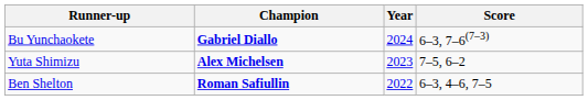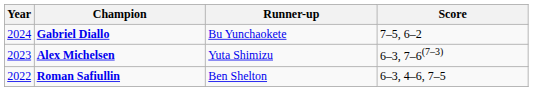 <table class="wikitable" style="font-size:90%">
 <tr>
+<th>Year</th>
+<th style="width:200px;">Champion</th>
 <th style="width:200px;">Runner-up</th>
-<th style="width:200px;">Champion</th>
-<th>Year</th>
 <th style="width:175px;">Score</th>
 </tr>
 <tr>
+<td><a href='#'>2024</a></td>
+<td> <strong><a href='#'>Gabriel Diallo</a></strong></td>
 <td> <a href='#'>Bu Yunchaokete</a></td>
-<td> <strong><a href='#'>Gabriel Diallo</a></strong></td>
-<td><a href='#'>2024</a></td>
+<td>7–5, 6–2</td>
+</tr>
+<tr>
+<td><a href='#'>2023</a></td>
+<td> <strong><a href='#'>Alex Michelsen</a></strong></td>
+<td> <a href='#'>Yuta Shimizu</a></td>
 <td>6–3, 7–6<sup>(7–3)</sup></td>
 </tr>
 <tr>
-<td> <a href='#'>Yuta Shimizu</a></td>
-<td> <strong><a href='#'>Alex Michelsen</a></strong></td>
-<td><a href='#'>2023</a></td>
-<td>7–5, 6–2</td>
-</tr>
-<tr>
+<td><a href='#'>2022</a></td>
+<td> <strong><a href='#'>Roman Safiullin</a></strong></td>
 <td> <a href='#'>Ben Shelton</a></td>
-<td> <strong><a href='#'>Roman Safiullin</a></strong></td>
-<td><a href='#'>2022</a></td>
 <td>6–3, 4–6, 7–5</td>
 </tr>
 </table>
